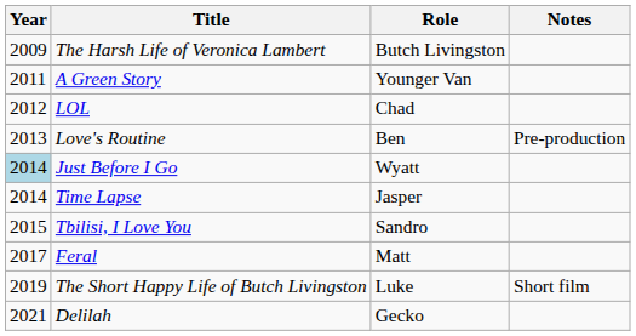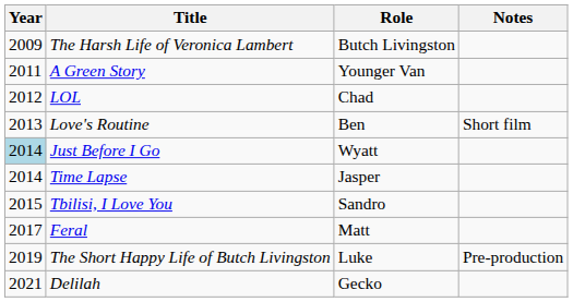 <table class="wikitable sortable">
 <tr>
 <th>Year</th>
 <th>Title</th>
 <th>Role</th>
 <th>Notes</th>
 </tr>
 <tr>
 <td>2009</td>
 <td><em>The Harsh Life of Veronica Lambert</em></td>
 <td>Butch Livingston</td>
 <td></td>
 </tr>
 <tr>
 <td>2011</td>
 <td><em><a href='#'>A Green Story</a></em></td>
 <td>Younger Van</td>
 <td></td>
 </tr>
 <tr>
 <td>2012</td>
 <td><em><a href='#'>LOL</a></em></td>
 <td>Chad</td>
 <td></td>
 </tr>
 <tr>
 <td>2013</td>
 <td><em>Love's Routine</em></td>
 <td>Ben</td>
-<td>Pre-production</td>
+<td>Short film</td>
 </tr>
 <tr>
 <td style="background: lightblue;">2014</td>
 <td><em><a href='#'>Just Before I Go</a></em></td>
 <td>Wyatt</td>
 <td></td>
 </tr>
 <tr>
 <td>2014</td>
 <td><em><a href='#'>Time Lapse</a></em></td>
 <td>Jasper</td>
 <td></td>
 </tr>
 <tr>
 <td>2015</td>
 <td><em><a href='#'>Tbilisi, I Love You</a></em></td>
 <td>Sandro</td>
 <td></td>
 </tr>
 <tr>
 <td>2017</td>
 <td><a href='#'><em>Feral</em></a></td>
 <td>Matt</td>
 <td></td>
 </tr>
 <tr>
 <td>2019</td>
 <td><em>The Short Happy Life of Butch Livingston</em></td>
 <td>Luke</td>
-<td>Short film</td>
+<td>Pre-production</td>
 </tr>
 <tr>
 <td>2021</td>
 <td><em>Delilah</em></td>
 <td>Gecko</td>
 <td></td>
 </tr>
 </table>
